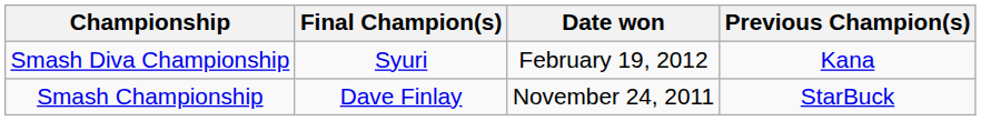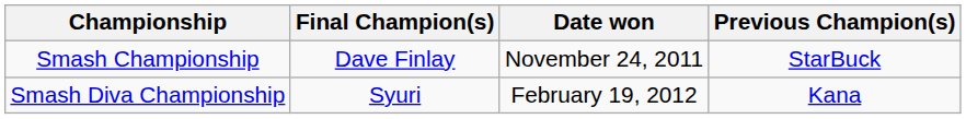 <table class="wikitable" style="text-align:center">
 <tr>
 <th>Championship</th>
 <th>Final Champion(s)</th>
 <th>Date won</th>
 <th>Previous Champion(s)</th>
 </tr>
 <tr>
+<td><a href='#'>Smash Championship</a></td>
+<td><a href='#'>Dave Finlay</a></td>
+<td>November 24, 2011</td>
+<td><a href='#'>StarBuck</a></td>
+</tr>
+<tr>
 <td><a href='#'>Smash Diva Championship</a></td>
 <td><a href='#'>Syuri</a></td>
 <td>February 19, 2012</td>
 <td><a href='#'>Kana</a></td>
 </tr>
-<tr>
-<td><a href='#'>Smash Championship</a></td>
-<td><a href='#'>Dave Finlay</a></td>
-<td>November 24, 2011</td>
-<td><a href='#'>StarBuck</a></td>
-</tr>
 </table>
